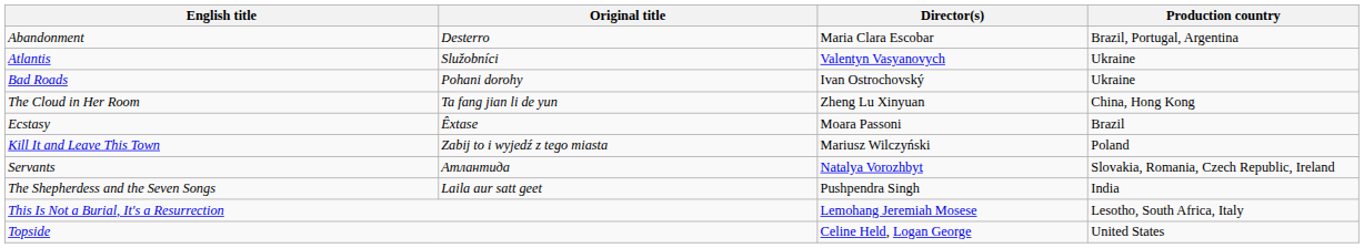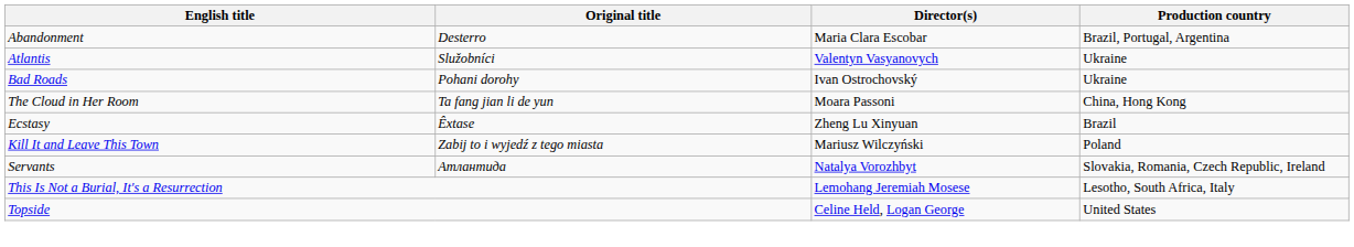 <table class="wikitable" width=100%>
 <tr>
 <th scope="col" width="32%">English title</th>
 <th scope="col" width="28%">Original title</th>
 <th scope="col" width="20%">Director(s)</th>
 <th scope="col" width="20%">Production country</th>
 </tr>
 <tr>
 <td><em>Abandonment</em></td>
 <td><em>Desterro</em></td>
 <td>Maria Clara Escobar</td>
 <td>Brazil, Portugal, Argentina</td>
 </tr>
 <tr>
 <td><em><a href='#'>Atlantis</a></em></td>
 <td><em>Služobníci</em></td>
 <td><a href='#'>Valentyn Vasyanovych</a></td>
 <td>Ukraine</td>
 </tr>
 <tr>
 <td><em><a href='#'>Bad Roads</a></em></td>
 <td><em>Pohani dorohy</em></td>
 <td>Ivan Ostrochovský</td>
 <td>Ukraine</td>
 </tr>
 <tr>
 <td><em>The Cloud in Her Room</em></td>
 <td><em>Ta fang jian li de yun</em></td>
-<td>Zheng Lu Xinyuan</td>
+<td>Moara Passoni</td>
 <td>China, Hong Kong</td>
 </tr>
 <tr>
 <td><em>Ecstasy</em></td>
 <td><em>Êxtase</em></td>
-<td>Moara Passoni</td>
+<td>Zheng Lu Xinyuan</td>
 <td>Brazil</td>
 </tr>
 <tr>
 <td><em><a href='#'>Kill It and Leave This Town</a></em></td>
 <td><em>Zabij to i wyjedź z tego miasta</em></td>
 <td>Mariusz Wilczyński</td>
 <td>Poland</td>
 </tr>
 <tr>
 <td><em>Servants</em></td>
 <td><em>Атлантида</em></td>
 <td><a href='#'>Natalya Vorozhbyt</a></td>
 <td>Slovakia, Romania, Czech Republic, Ireland</td>
 </tr>
 <tr>
-<td><em>The Shepherdess and the Seven Songs</em></td>
-<td><em>Laila aur satt geet</em></td>
-<td>Pushpendra Singh</td>
-<td>India</td>
-</tr>
-<tr>
 <td colspan=2><em><a href='#'>This Is Not a Burial, It's a Resurrection</a></em></td>
 <td><a href='#'>Lemohang Jeremiah Mosese</a></td>
 <td>Lesotho, South Africa, Italy</td>
 </tr>
 <tr>
 <td colspan=2><em><a href='#'>Topside</a></em></td>
 <td><a href='#'>Celine Held</a>, <a href='#'>Logan George</a></td>
 <td>United States</td>
 </tr>
 </table>
